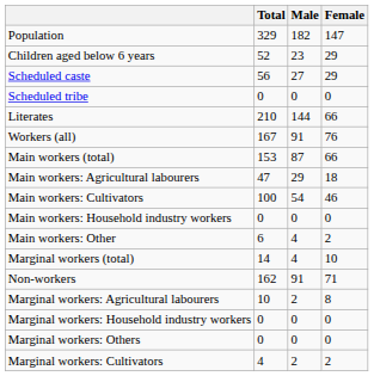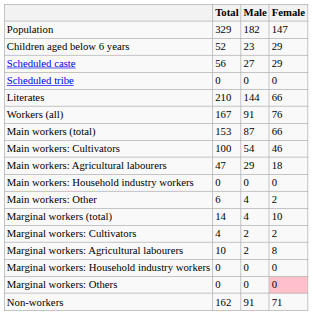 <table class="wikitable sortable">
 <tr>
 <th></th>
 <th>Total</th>
 <th>Male</th>
 <th>Female</th>
 </tr>
 <tr>
 <td>Population</td>
 <td>329</td>
 <td>182</td>
 <td>147</td>
 </tr>
 <tr>
 <td>Children aged below 6 years</td>
 <td>52</td>
 <td>23</td>
 <td>29</td>
 </tr>
 <tr>
 <td><a href='#'>Scheduled caste</a></td>
 <td>56</td>
 <td>27</td>
 <td>29</td>
 </tr>
 <tr>
 <td><a href='#'>Scheduled tribe</a></td>
 <td>0</td>
 <td>0</td>
 <td>0</td>
 </tr>
 <tr>
 <td>Literates</td>
 <td>210</td>
 <td>144</td>
 <td>66</td>
 </tr>
 <tr>
 <td>Workers (all)</td>
 <td>167</td>
 <td>91</td>
 <td>76</td>
 </tr>
 <tr>
 <td>Main workers (total)</td>
 <td>153</td>
 <td>87</td>
 <td>66</td>
 </tr>
 <tr>
+<td>Main workers: Cultivators</td>
+<td>100</td>
+<td>54</td>
+<td>46</td>
+</tr>
+<tr>
 <td>Main workers: Agricultural labourers</td>
 <td>47</td>
 <td>29</td>
 <td>18</td>
-</tr>
-<tr>
-<td>Main workers: Cultivators</td>
-<td>100</td>
-<td>54</td>
-<td>46</td>
 </tr>
 <tr>
 <td>Main workers: Household industry workers</td>
 <td>0</td>
 <td>0</td>
 <td>0</td>
 </tr>
 <tr>
 <td>Main workers: Other</td>
 <td>6</td>
 <td>4</td>
 <td>2</td>
 </tr>
 <tr>
 <td>Marginal workers (total)</td>
 <td>14</td>
 <td>4</td>
 <td>10</td>
 </tr>
 <tr>
-<td>Non-workers</td>
-<td>162</td>
-<td>91</td>
-<td>71</td>
+<td>Marginal workers: Cultivators</td>
+<td>4</td>
+<td>2</td>
+<td>2</td>
 </tr>
 <tr>
 <td>Marginal workers: Agricultural labourers</td>
 <td>10</td>
 <td>2</td>
 <td>8</td>
 </tr>
 <tr>
 <td>Marginal workers: Household industry workers</td>
 <td>0</td>
 <td>0</td>
 <td>0</td>
 </tr>
 <tr>
 <td>Marginal workers: Others</td>
 <td>0</td>
 <td>0</td>
-<td>0</td>
+<td style="background: pink;">0</td>
 </tr>
 <tr>
-<td>Marginal workers: Cultivators</td>
-<td>4</td>
-<td>2</td>
-<td>2</td>
+<td>Non-workers</td>
+<td>162</td>
+<td>91</td>
+<td>71</td>
 </tr>
 </table>
